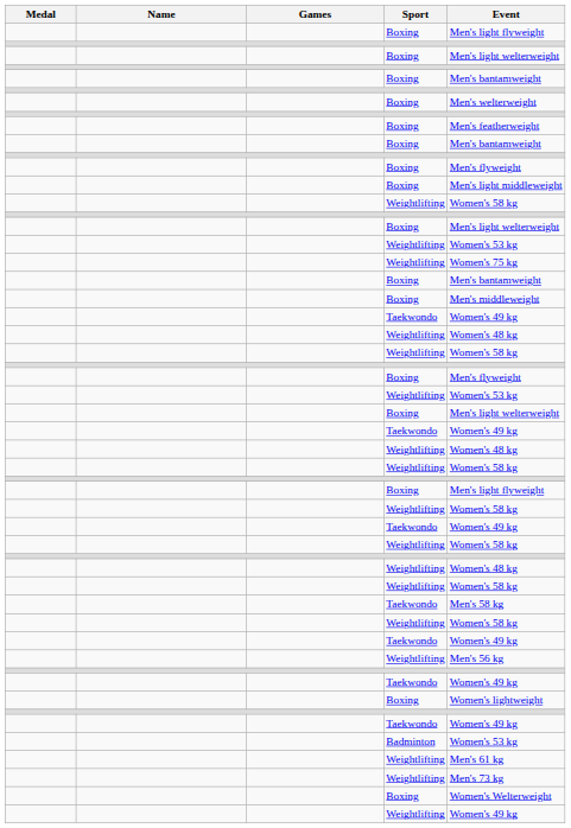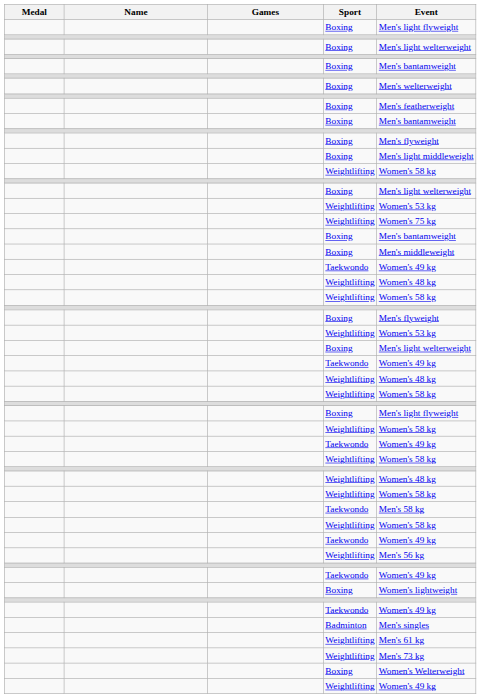 <table class="wikitable sortable" style="font-size: 95%;">
 <tr>
 <th style="width:6em">Medal</th>
 <th style="width:15em">Name</th>
 <th style="width:12em">Games</th>
 <th>Sport</th>
 <th>Event</th>
 </tr>
 <tr>
 <td></td>
 <td></td>
 <td></td>
 <td> <a href='#'>Boxing</a></td>
 <td><a href='#'>Men's light flyweight</a></td>
 </tr>
 <tr bgcolor=#DDDDDD>
 <td colspan=7></td>
 </tr>
 <tr>
 <td></td>
 <td></td>
 <td></td>
 <td> <a href='#'>Boxing</a></td>
 <td><a href='#'>Men's light welterweight</a></td>
 </tr>
 <tr bgcolor=#DDDDDD>
 <td colspan=7></td>
 </tr>
 <tr>
 <td></td>
 <td></td>
 <td></td>
 <td> <a href='#'>Boxing</a></td>
 <td><a href='#'>Men's bantamweight</a></td>
 </tr>
 <tr bgcolor=#DDDDDD>
 <td colspan=7></td>
 </tr>
 <tr>
 <td></td>
 <td></td>
 <td></td>
 <td> <a href='#'>Boxing</a></td>
 <td><a href='#'>Men's welterweight</a></td>
 </tr>
 <tr bgcolor=#DDDDDD>
 <td colspan=7></td>
 </tr>
 <tr>
 <td></td>
 <td></td>
 <td></td>
 <td> <a href='#'>Boxing</a></td>
 <td><a href='#'>Men's featherweight</a></td>
 </tr>
 <tr>
 <td></td>
 <td></td>
 <td></td>
 <td> <a href='#'>Boxing</a></td>
 <td><a href='#'>Men's bantamweight</a></td>
 </tr>
 <tr bgcolor=#DDDDDD>
 <td colspan=7></td>
 </tr>
 <tr>
 <td></td>
 <td></td>
 <td></td>
 <td> <a href='#'>Boxing</a></td>
 <td><a href='#'>Men's flyweight</a></td>
 </tr>
 <tr>
 <td></td>
 <td></td>
 <td></td>
 <td> <a href='#'>Boxing</a></td>
 <td><a href='#'>Men's light middleweight</a></td>
 </tr>
 <tr>
 <td></td>
 <td></td>
 <td></td>
 <td> <a href='#'>Weightlifting</a></td>
 <td><a href='#'>Women's 58 kg</a></td>
 </tr>
 <tr bgcolor=#DDDDDD>
 <td colspan=7></td>
 </tr>
 <tr>
 <td></td>
 <td></td>
 <td></td>
 <td> <a href='#'>Boxing</a></td>
 <td><a href='#'>Men's light welterweight</a></td>
 </tr>
 <tr>
 <td></td>
 <td></td>
 <td></td>
 <td> <a href='#'>Weightlifting</a></td>
 <td><a href='#'>Women's 53 kg</a></td>
 </tr>
 <tr>
 <td></td>
 <td></td>
 <td></td>
 <td> <a href='#'>Weightlifting</a></td>
 <td><a href='#'>Women's 75 kg</a></td>
 </tr>
 <tr>
 <td></td>
 <td></td>
 <td></td>
 <td> <a href='#'>Boxing</a></td>
 <td><a href='#'>Men's bantamweight</a></td>
 </tr>
 <tr>
 <td></td>
 <td></td>
 <td></td>
 <td> <a href='#'>Boxing</a></td>
 <td><a href='#'>Men's middleweight</a></td>
 </tr>
 <tr>
 <td></td>
 <td></td>
 <td></td>
 <td> <a href='#'>Taekwondo</a></td>
 <td><a href='#'>Women's 49 kg</a></td>
 </tr>
 <tr>
 <td></td>
 <td></td>
 <td></td>
 <td> <a href='#'>Weightlifting</a></td>
 <td><a href='#'>Women's 48 kg</a></td>
 </tr>
 <tr>
 <td></td>
 <td></td>
 <td></td>
 <td> <a href='#'>Weightlifting</a></td>
 <td><a href='#'>Women's 58 kg</a></td>
 </tr>
 <tr bgcolor=#DDDDDD>
 <td colspan=7></td>
 </tr>
 <tr>
 <td></td>
 <td></td>
 <td></td>
 <td> <a href='#'>Boxing</a></td>
 <td><a href='#'>Men's flyweight</a></td>
 </tr>
 <tr>
 <td></td>
 <td></td>
 <td></td>
 <td> <a href='#'>Weightlifting</a></td>
 <td><a href='#'>Women's 53 kg</a></td>
 </tr>
 <tr>
 <td></td>
 <td></td>
 <td></td>
 <td> <a href='#'>Boxing</a></td>
 <td><a href='#'>Men's light welterweight</a></td>
 </tr>
 <tr>
 <td></td>
 <td></td>
 <td></td>
 <td> <a href='#'>Taekwondo</a></td>
 <td><a href='#'>Women's 49 kg</a></td>
 </tr>
 <tr>
 <td></td>
 <td></td>
 <td></td>
 <td> <a href='#'>Weightlifting</a></td>
 <td><a href='#'>Women's 48 kg</a></td>
 </tr>
 <tr>
 <td></td>
 <td></td>
 <td></td>
 <td> <a href='#'>Weightlifting</a></td>
 <td><a href='#'>Women's 58 kg</a></td>
 </tr>
 <tr bgcolor=#DDDDDD>
 <td colspan=7></td>
 </tr>
 <tr>
 <td></td>
 <td></td>
 <td></td>
 <td> <a href='#'>Boxing</a></td>
 <td><a href='#'>Men's light flyweight</a></td>
 </tr>
 <tr>
 <td></td>
 <td></td>
 <td></td>
 <td> <a href='#'>Weightlifting</a></td>
 <td><a href='#'>Women's 58 kg</a></td>
 </tr>
 <tr>
 <td></td>
 <td></td>
 <td></td>
 <td> <a href='#'>Taekwondo</a></td>
 <td><a href='#'>Women's 49 kg</a></td>
 </tr>
 <tr>
 <td></td>
 <td></td>
 <td></td>
 <td> <a href='#'>Weightlifting</a></td>
 <td><a href='#'>Women's 58 kg</a></td>
 </tr>
 <tr bgcolor=#DDDDDD>
 <td colspan=7></td>
 </tr>
 <tr>
 <td></td>
 <td></td>
 <td></td>
 <td> <a href='#'>Weightlifting</a></td>
 <td><a href='#'>Women's 48 kg</a></td>
 </tr>
 <tr>
 <td></td>
 <td></td>
 <td></td>
 <td> <a href='#'>Weightlifting</a></td>
 <td><a href='#'>Women's 58 kg</a></td>
 </tr>
 <tr>
 <td></td>
 <td></td>
 <td></td>
 <td> <a href='#'>Taekwondo</a></td>
 <td><a href='#'>Men's 58 kg</a></td>
 </tr>
 <tr>
 <td></td>
 <td></td>
 <td></td>
 <td> <a href='#'>Weightlifting</a></td>
 <td><a href='#'>Women's 58 kg</a></td>
 </tr>
 <tr>
 <td></td>
 <td></td>
 <td></td>
 <td> <a href='#'>Taekwondo</a></td>
 <td><a href='#'>Women's 49 kg</a></td>
 </tr>
 <tr>
 <td></td>
 <td></td>
 <td></td>
 <td> <a href='#'>Weightlifting</a></td>
 <td><a href='#'>Men's 56 kg</a></td>
 </tr>
 <tr bgcolor=#DDDDDD>
 <td colspan=7></td>
 </tr>
 <tr>
 <td></td>
 <td></td>
 <td></td>
 <td> <a href='#'>Taekwondo</a></td>
 <td><a href='#'>Women's 49 kg</a></td>
 </tr>
 <tr>
 <td></td>
 <td></td>
 <td></td>
 <td> <a href='#'>Boxing</a></td>
 <td><a href='#'>Women's lightweight</a></td>
 </tr>
 <tr bgcolor=#DDDDDD>
 <td colspan=7></td>
 </tr>
 <tr>
 <td></td>
 <td></td>
 <td></td>
 <td> <a href='#'>Taekwondo</a></td>
 <td><a href='#'>Women's 49 kg</a></td>
 </tr>
 <tr>
 <td></td>
 <td></td>
 <td></td>
 <td> <a href='#'>Badminton</a></td>
-<td><a href='#'>Women's 53 kg</a></td>
+<td><a href='#'>Men's singles</a></td>
 </tr>
 <tr>
 <td></td>
 <td></td>
 <td></td>
 <td> <a href='#'>Weightlifting</a></td>
 <td><a href='#'>Men's 61 kg</a></td>
 </tr>
 <tr>
 <td></td>
 <td></td>
 <td></td>
 <td> <a href='#'>Weightlifting</a></td>
 <td><a href='#'>Men's 73 kg</a></td>
 </tr>
 <tr>
 <td></td>
 <td></td>
 <td></td>
 <td> <a href='#'>Boxing</a></td>
 <td><a href='#'>Women's Welterweight</a></td>
 </tr>
 <tr>
 <td></td>
 <td></td>
 <td></td>
 <td> <a href='#'>Weightlifting</a></td>
 <td><a href='#'>Women's 49 kg</a></td>
 </tr>
 </table>
